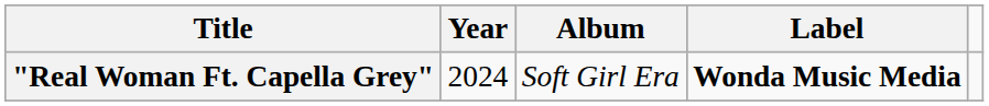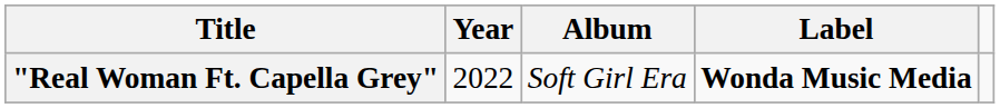 <table class="wikitable plainrowheaders" style="text-align:center;">
 <tr>
 <th scope="col">Title</th>
 <th scope="col">Year</th>
 <th scope="col">Album</th>
 <th scope="col">Label</th>
 </tr>
 <tr>
 <th scope="row">"Real Woman Ft. Capella Grey"</th>
-<td>2024</td>
+<td>2022</td>
 <td rowspan="2"><em>Soft Girl Era</em></td>
 <td><strong>Wonda Music Media</strong></td>
 <td></td>
 </tr>
 </table>
